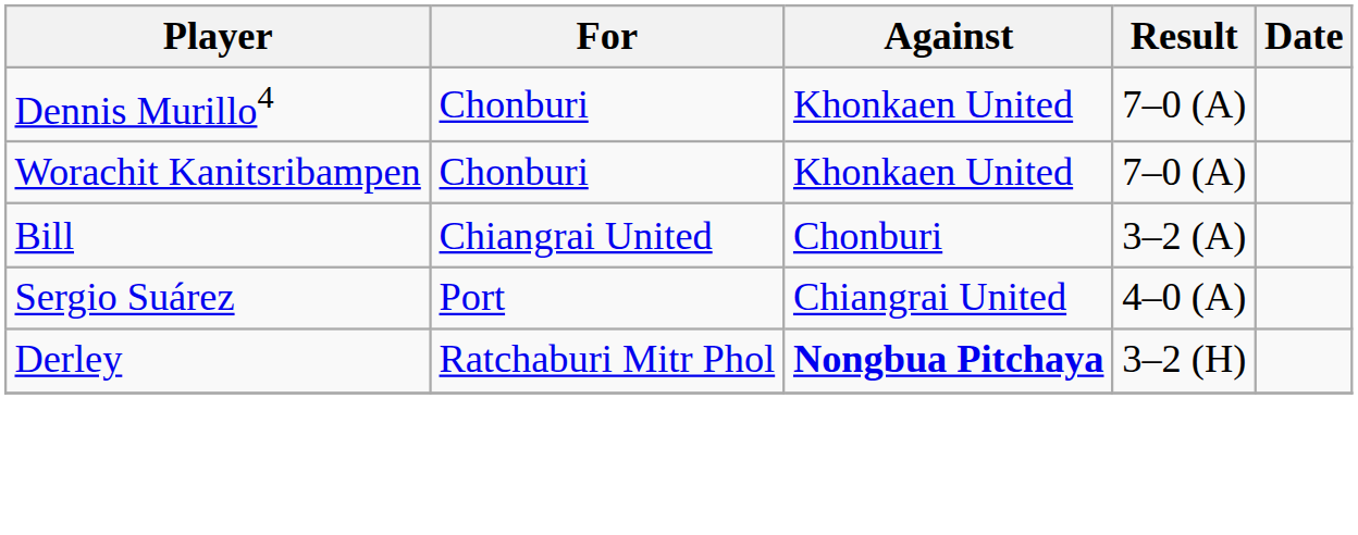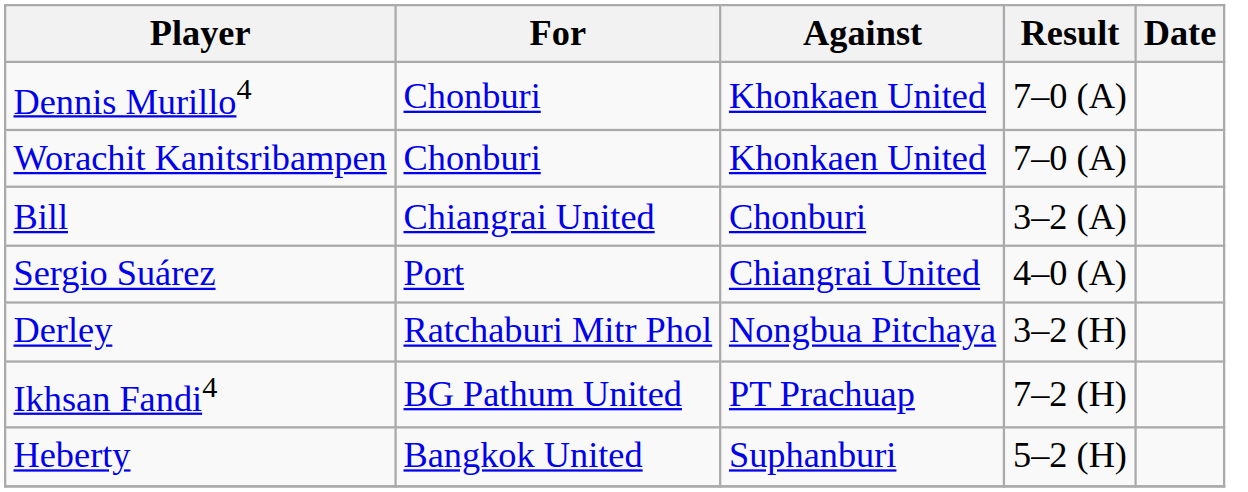 <table class="wikitable sortable">
 <tr>
 <th>Player</th>
 <th>For</th>
 <th>Against</th>
 <th align=center>Result</th>
 <th>Date</th>
 </tr>
 <tr>
 <td> <a href='#'>Dennis Murillo</a><sup>4</sup></td>
 <td><a href='#'>Chonburi</a></td>
 <td><a href='#'>Khonkaen United</a></td>
 <td>7–0 (A)</td>
 <td></td>
 </tr>
 <tr>
 <td> <a href='#'>Worachit Kanitsribampen</a></td>
 <td><a href='#'>Chonburi</a></td>
 <td><a href='#'>Khonkaen United</a></td>
 <td>7–0 (A)</td>
 <td></td>
 </tr>
 <tr>
 <td> <a href='#'>Bill</a></td>
 <td><a href='#'>Chiangrai United</a></td>
 <td><a href='#'>Chonburi</a></td>
 <td>3–2 (A)</td>
 <td></td>
 </tr>
 <tr>
 <td> <a href='#'>Sergio Suárez</a></td>
 <td><a href='#'>Port</a></td>
 <td><a href='#'>Chiangrai United</a></td>
 <td>4–0 (A)</td>
 <td></td>
 </tr>
 <tr>
 <td> <a href='#'>Derley</a></td>
 <td><a href='#'>Ratchaburi Mitr Phol</a></td>
-<td><strong><a href='#'>Nongbua Pitchaya</a></strong></td>
+<td><a href='#'>Nongbua Pitchaya</a></td>
 <td>3–2 (H)</td>
+<td></td>
+</tr>
+<tr>
+<td> <a href='#'>Ikhsan Fandi</a><sup>4</sup></td>
+<td><a href='#'>BG Pathum United</a></td>
+<td><a href='#'>PT Prachuap</a></td>
+<td>7–2 (H)</td>
+<td></td>
+</tr>
+<tr>
+<td> <a href='#'>Heberty</a></td>
+<td><a href='#'>Bangkok United</a></td>
+<td><a href='#'>Suphanburi</a></td>
+<td>5–2 (H)</td>
 <td></td>
 </tr>
 <tr>
 </tr>
 </table>
